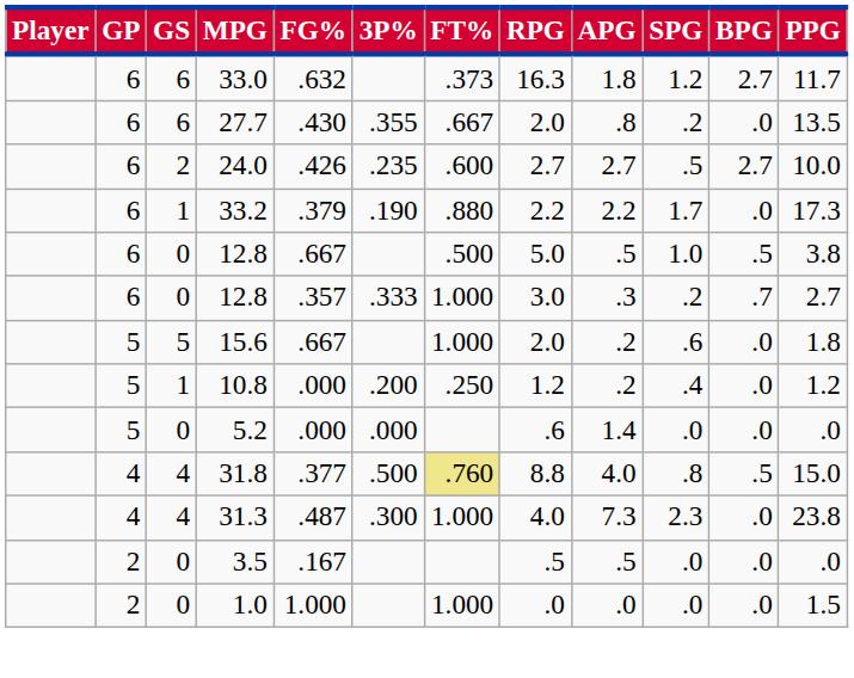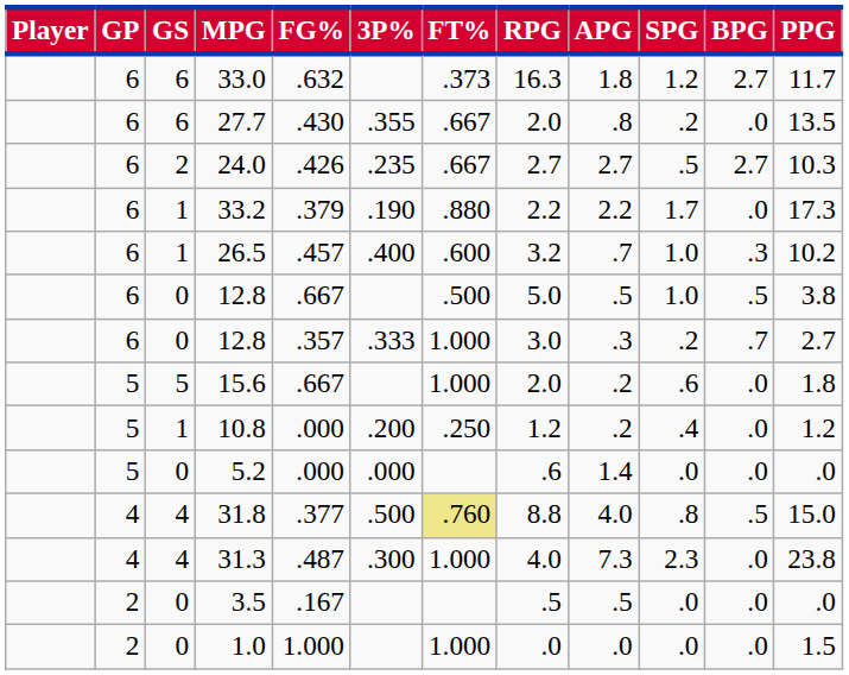 <table class="wikitable sortable" style="text-align:right;">
 <tr>
 <th style="background:#D50032; color:#FFFFFF; border-top:#003DA5 3px solid; border-bottom:#003DA5 3px solid;">Player</th>
 <th style="background:#D50032; color:#FFFFFF; border-top:#003DA5 3px solid; border-bottom:#003DA5 3px solid;">GP</th>
 <th style="background:#D50032; color:#FFFFFF; border-top:#003DA5 3px solid; border-bottom:#003DA5 3px solid;">GS</th>
 <th style="background:#D50032; color:#FFFFFF; border-top:#003DA5 3px solid; border-bottom:#003DA5 3px solid;">MPG</th>
 <th style="background:#D50032; color:#FFFFFF; border-top:#003DA5 3px solid; border-bottom:#003DA5 3px solid;">FG%</th>
 <th style="background:#D50032; color:#FFFFFF; border-top:#003DA5 3px solid; border-bottom:#003DA5 3px solid;">3P%</th>
 <th style="background:#D50032; color:#FFFFFF; border-top:#003DA5 3px solid; border-bottom:#003DA5 3px solid;">FT%</th>
 <th style="background:#D50032; color:#FFFFFF; border-top:#003DA5 3px solid; border-bottom:#003DA5 3px solid;">RPG</th>
 <th style="background:#D50032; color:#FFFFFF; border-top:#003DA5 3px solid; border-bottom:#003DA5 3px solid;">APG</th>
 <th style="background:#D50032; color:#FFFFFF; border-top:#003DA5 3px solid; border-bottom:#003DA5 3px solid;">SPG</th>
 <th style="background:#D50032; color:#FFFFFF; border-top:#003DA5 3px solid; border-bottom:#003DA5 3px solid;">BPG</th>
 <th style="background:#D50032; color:#FFFFFF; border-top:#003DA5 3px solid; border-bottom:#003DA5 3px solid;">PPG</th>
 </tr>
 <tr>
 <td style="text-align:left;"></td>
 <td>6</td>
 <td>6</td>
 <td>33.0</td>
 <td>.632</td>
 <td></td>
 <td>.373</td>
 <td>16.3</td>
 <td>1.8</td>
 <td>1.2</td>
 <td>2.7</td>
 <td>11.7</td>
 </tr>
 <tr>
 <td style="text-align:left;"></td>
 <td>6</td>
 <td>6</td>
 <td>27.7</td>
 <td>.430</td>
 <td>.355</td>
 <td>.667</td>
 <td>2.0</td>
 <td>.8</td>
 <td>.2</td>
 <td>.0</td>
 <td>13.5</td>
 </tr>
 <tr>
 <td style="text-align:left;"></td>
 <td>6</td>
 <td>2</td>
 <td>24.0</td>
 <td>.426</td>
 <td>.235</td>
-<td>.600</td>
+<td>.667</td>
 <td>2.7</td>
 <td>2.7</td>
 <td>.5</td>
 <td>2.7</td>
-<td>10.0</td>
+<td>10.3</td>
 </tr>
 <tr>
 <td style="text-align:left;"></td>
 <td>6</td>
 <td>1</td>
 <td>33.2</td>
 <td>.379</td>
 <td>.190</td>
 <td>.880</td>
 <td>2.2</td>
 <td>2.2</td>
 <td>1.7</td>
 <td>.0</td>
 <td>17.3</td>
+</tr>
+<tr>
+<td style="text-align:left;"></td>
+<td>6</td>
+<td>1</td>
+<td>26.5</td>
+<td>.457</td>
+<td>.400</td>
+<td>.600</td>
+<td>3.2</td>
+<td>.7</td>
+<td>1.0</td>
+<td>.3</td>
+<td>10.2</td>
 </tr>
 <tr>
 <td style="text-align:left;"></td>
 <td>6</td>
 <td>0</td>
 <td>12.8</td>
 <td>.667</td>
 <td></td>
 <td>.500</td>
 <td>5.0</td>
 <td>.5</td>
 <td>1.0</td>
 <td>.5</td>
 <td>3.8</td>
 </tr>
 <tr>
 <td style="text-align:left;"></td>
 <td>6</td>
 <td>0</td>
 <td>12.8</td>
 <td>.357</td>
 <td>.333</td>
 <td>1.000</td>
 <td>3.0</td>
 <td>.3</td>
 <td>.2</td>
 <td>.7</td>
 <td>2.7</td>
 </tr>
 <tr>
 <td style="text-align:left;"></td>
 <td>5</td>
 <td>5</td>
 <td>15.6</td>
 <td>.667</td>
 <td></td>
 <td>1.000</td>
 <td>2.0</td>
 <td>.2</td>
 <td>.6</td>
 <td>.0</td>
 <td>1.8</td>
 </tr>
 <tr>
 <td style="text-align:left;"></td>
 <td>5</td>
 <td>1</td>
 <td>10.8</td>
 <td>.000</td>
 <td>.200</td>
 <td>.250</td>
 <td>1.2</td>
 <td>.2</td>
 <td>.4</td>
 <td>.0</td>
 <td>1.2</td>
 </tr>
 <tr>
 <td style="text-align:left;"></td>
 <td>5</td>
 <td>0</td>
 <td>5.2</td>
 <td>.000</td>
 <td>.000</td>
 <td></td>
 <td>.6</td>
 <td>1.4</td>
 <td>.0</td>
 <td>.0</td>
 <td>.0</td>
 </tr>
 <tr>
 <td style="text-align:left;"></td>
 <td>4</td>
 <td>4</td>
 <td>31.8</td>
 <td>.377</td>
 <td>.500</td>
 <td style="background: khaki;">.760</td>
 <td>8.8</td>
 <td>4.0</td>
 <td>.8</td>
 <td>.5</td>
 <td>15.0</td>
 </tr>
 <tr>
 <td style="text-align:left;"></td>
 <td>4</td>
 <td>4</td>
 <td>31.3</td>
 <td>.487</td>
 <td>.300</td>
 <td>1.000</td>
 <td>4.0</td>
 <td>7.3</td>
 <td>2.3</td>
 <td>.0</td>
 <td>23.8</td>
 </tr>
 <tr>
 <td style="text-align:left;"></td>
 <td>2</td>
 <td>0</td>
 <td>3.5</td>
 <td>.167</td>
 <td></td>
 <td></td>
 <td>.5</td>
 <td>.5</td>
 <td>.0</td>
 <td>.0</td>
 <td>.0</td>
 </tr>
 <tr>
 <td style="text-align:left;"></td>
 <td>2</td>
 <td>0</td>
 <td>1.0</td>
 <td>1.000</td>
 <td></td>
 <td>1.000</td>
 <td>.0</td>
 <td>.0</td>
 <td>.0</td>
 <td>.0</td>
 <td>1.5</td>
 </tr>
 </table>
